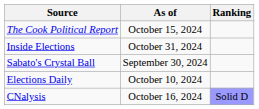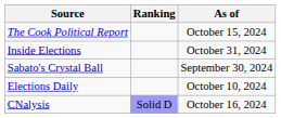 <table class="wikitable" style="text-align:center">
 <tr>
 <th>Source</th>
+<th>Ranking</th>
 <th>As of</th>
-<th>Ranking</th>
 </tr>
 <tr>
 <td style="text-align:left"><em><a href='#'>The Cook Political Report</a></em></td>
+<td></td>
 <td>October 15, 2024</td>
-<td></td>
 </tr>
 <tr>
 <td style="text-align:left"><a href='#'>Inside Elections</a></td>
+<td></td>
 <td>October 31, 2024</td>
-<td></td>
 </tr>
 <tr>
 <td style="text-align:left"><a href='#'>Sabato's Crystal Ball</a></td>
+<td></td>
 <td>September 30, 2024</td>
-<td></td>
 </tr>
 <tr>
 <td style="text-align:left"><a href='#'>Elections Daily</a></td>
+<td></td>
 <td>October 10, 2024</td>
-<td></td>
 </tr>
 <tr>
 <td style="text-align:left"><a href='#'>CNalysis</a></td>
+<td style="background:#99f">Solid D</td>
 <td>October 16, 2024</td>
-<td style="background:#99f">Solid D</td>
 </tr>
 </table>
